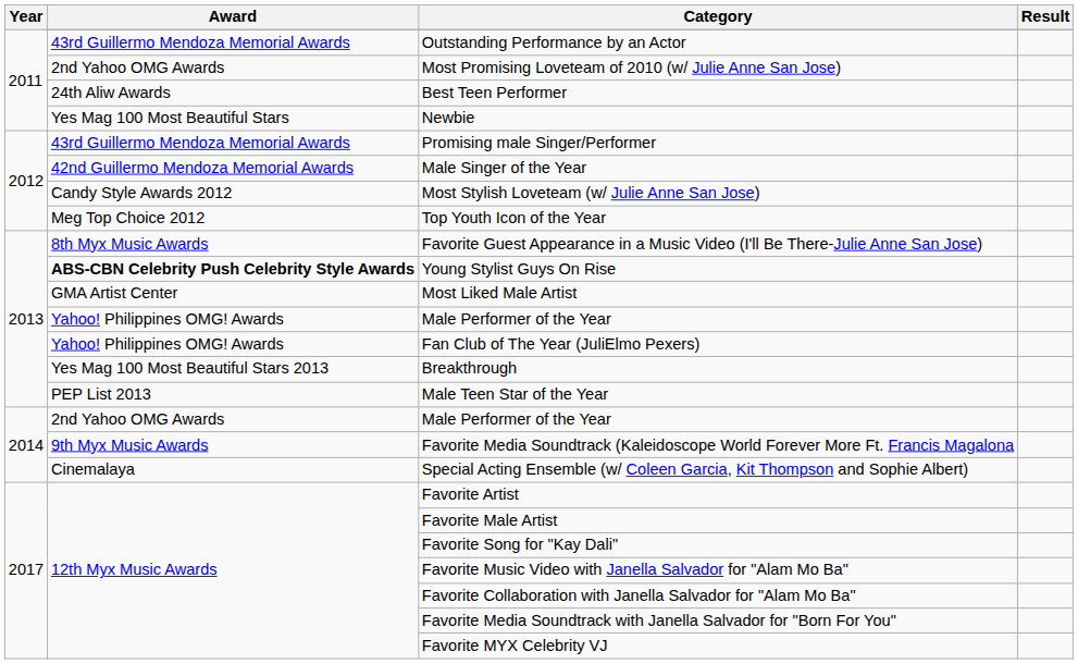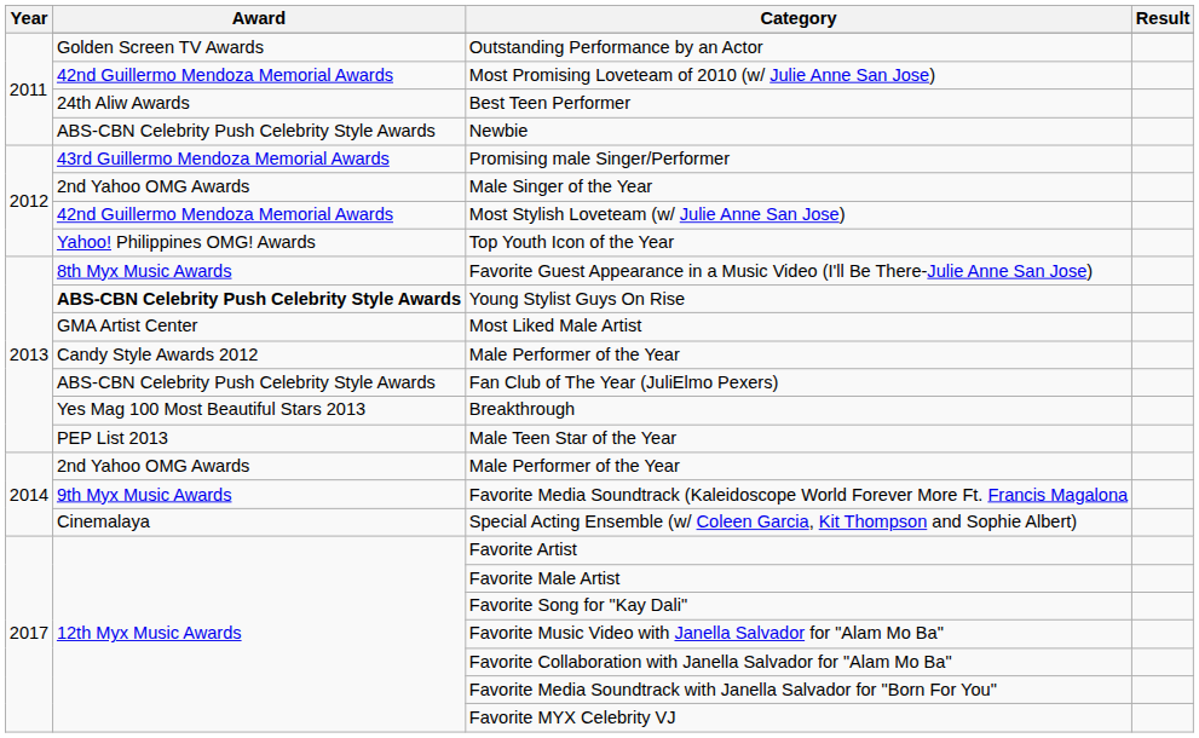 <table class="wikitable">
 <tr>
 <th>Year</th>
 <th>Award</th>
 <th>Category</th>
 <th>Result</th>
 </tr>
 <tr>
 <td rowspan=5>2011</td>
 </tr>
 <tr>
-<td><a href='#'>43rd Guillermo Mendoza Memorial Awards</a></td>
+<td>Golden Screen TV Awards</td>
 <td>Outstanding Performance by an Actor</td>
 <td></td>
 </tr>
 <tr>
-<td>2nd Yahoo OMG Awards</td>
+<td><a href='#'>42nd Guillermo Mendoza Memorial Awards</a></td>
 <td>Most Promising Loveteam of 2010 (w/ <a href='#'>Julie Anne San Jose</a>)</td>
 <td></td>
 </tr>
 <tr>
 <td>24th Aliw Awards</td>
 <td>Best Teen Performer</td>
 <td></td>
 </tr>
 <tr>
-<td>Yes Mag 100 Most Beautiful Stars</td>
+<td>ABS-CBN Celebrity Push Celebrity Style Awards</td>
 <td>Newbie</td>
 <td></td>
 </tr>
 <tr>
 <td rowspan=4>2012</td>
 <td><a href='#'>43rd Guillermo Mendoza Memorial Awards</a></td>
 <td>Promising male Singer/Performer</td>
 <td></td>
 </tr>
 <tr>
-<td><a href='#'>42nd Guillermo Mendoza Memorial Awards</a></td>
+<td>2nd Yahoo OMG Awards</td>
 <td>Male Singer of the Year</td>
 <td></td>
 </tr>
 <tr>
-<td>Candy Style Awards 2012</td>
+<td><a href='#'>42nd Guillermo Mendoza Memorial Awards</a></td>
 <td>Most Stylish Loveteam (w/ <a href='#'>Julie Anne San Jose</a>)</td>
 <td></td>
 </tr>
 <tr>
-<td>Meg Top Choice 2012</td>
+<td><a href='#'>Yahoo!</a> Philippines OMG! Awards</td>
 <td>Top Youth Icon of the Year</td>
 <td></td>
 </tr>
 <tr>
 <td rowspan=7>2013</td>
 <td><a href='#'>8th Myx Music Awards</a></td>
 <td>Favorite Guest Appearance in a Music Video (I'll Be There-<a href='#'>Julie Anne San Jose</a>)</td>
 <td></td>
 </tr>
 <tr>
 <td><strong>ABS-CBN Celebrity Push Celebrity Style Awards</strong></td>
 <td>Young Stylist Guys On Rise</td>
 <td></td>
 </tr>
 <tr>
 <td>GMA Artist Center</td>
 <td>Most Liked Male Artist</td>
 <td></td>
 </tr>
 <tr>
-<td><a href='#'>Yahoo!</a> Philippines OMG! Awards</td>
+<td>Candy Style Awards 2012</td>
 <td>Male Performer of the Year</td>
 <td></td>
 </tr>
 <tr>
-<td><a href='#'>Yahoo!</a> Philippines OMG! Awards</td>
+<td>ABS-CBN Celebrity Push Celebrity Style Awards</td>
 <td>Fan Club of The Year (JuliElmo Pexers)</td>
 <td></td>
 </tr>
 <tr>
 <td>Yes Mag 100 Most Beautiful Stars 2013</td>
 <td>Breakthrough</td>
 <td></td>
 </tr>
 <tr>
 <td>PEP List 2013</td>
 <td>Male Teen Star of the Year</td>
 <td></td>
 </tr>
 <tr>
 <td rowspan="3">2014</td>
 <td>2nd Yahoo OMG Awards</td>
 <td>Male Performer of the Year</td>
 <td></td>
 </tr>
 <tr>
 <td><a href='#'>9th Myx Music Awards</a></td>
 <td>Favorite Media Soundtrack (Kaleidoscope World Forever More Ft. <a href='#'>Francis Magalona</a></td>
 <td></td>
 </tr>
 <tr>
 <td>Cinemalaya</td>
 <td>Special Acting Ensemble (w/ <a href='#'>Coleen Garcia</a>, <a href='#'>Kit Thompson</a> and Sophie Albert)</td>
 <td></td>
 </tr>
 <tr>
 <td rowspan="7">2017</td>
 <td rowspan="7"><a href='#'>12th Myx Music Awards</a></td>
 <td>Favorite Artist</td>
 <td></td>
 </tr>
 <tr>
 <td>Favorite Male Artist</td>
 <td></td>
 </tr>
 <tr>
 <td>Favorite Song for "Kay Dali"</td>
 <td></td>
 </tr>
 <tr>
 <td>Favorite Music Video with <a href='#'>Janella Salvador</a> for "Alam Mo Ba"</td>
 <td></td>
 </tr>
 <tr>
 <td>Favorite Collaboration with Janella Salvador for "Alam Mo Ba"</td>
 <td></td>
 </tr>
 <tr>
 <td>Favorite Media Soundtrack with Janella Salvador for "Born For You"</td>
 <td></td>
 </tr>
 <tr>
 <td>Favorite MYX Celebrity VJ</td>
 <td></td>
 </tr>
 </table>
